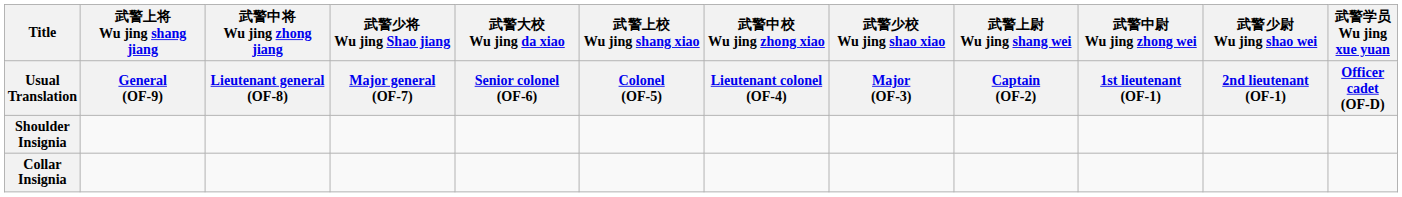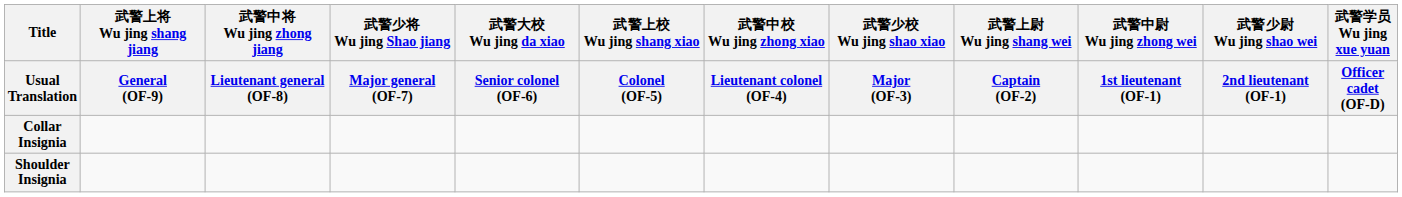 <table class="wikitable" width="100%">
 <tr>
 <th>Title</th>
 <th>武警上将 <br> Wu jing <a href='#'>shang jiang</a></th>
 <th>武警中将 <br> Wu jing <a href='#'>zhong jiang</a></th>
 <th>武警少将 <br> Wu jing <a href='#'>Shao jiang</a></th>
 <th>武警大校 <br> Wu jing <a href='#'>da xiao</a></th>
 <th>武警上校 <br> Wu jing <a href='#'>shang xiao</a></th>
 <th>武警中校 <br> Wu jing <a href='#'>zhong xiao</a></th>
 <th>武警少校 <br> Wu jing <a href='#'>shao xiao</a></th>
 <th>武警上尉 <br> Wu jing <a href='#'>shang wei</a></th>
 <th>武警中尉 <br> Wu jing <a href='#'>zhong wei</a></th>
 <th>武警少尉 <br> Wu jing <a href='#'>shao wei</a></th>
 <th>武警学员 <br> Wu jing <a href='#'>xue yuan</a></th>
 </tr>
 <tr style="text-align:center;">
 <th>Usual Translation</th>
 <th><a href='#'>General</a><br>(OF-9)</th>
 <th><a href='#'>Lieutenant general</a><br>(OF-8)</th>
 <th><a href='#'>Major general</a><br>(OF-7)</th>
 <th><a href='#'>Senior colonel</a><br>(OF-6)</th>
 <th><a href='#'>Colonel</a><br>(OF-5)</th>
 <th><a href='#'>Lieutenant colonel</a><br>(OF-4)</th>
 <th><a href='#'>Major</a><br>(OF-3)</th>
 <th><a href='#'>Captain</a><br>(OF-2)</th>
 <th><a href='#'>1st lieutenant</a><br>(OF-1)</th>
 <th><a href='#'>2nd lieutenant</a><br>(OF-1)</th>
 <th><a href='#'>Officer cadet</a><br>(OF-D)</th>
 </tr>
 <tr style="text-align:center;">
+<th>Collar Insignia</th>
+<td align="center" width="9%"></td>
+<td align="center" width="9%"></td>
+<td align="center" width="9%"></td>
+<td align="center" width="9%"></td>
+<td align="center" width="9%"></td>
+<td align="center" width="9%"></td>
+<td align="center" width="9%"></td>
+<td align="center" width="9%"></td>
+<td align="center" width="9%"></td>
+<td align="center" width="9%"></td>
+<td align="center" width="5%"></td>
+</tr>
+<tr style="text-align:center;">
 <th>Shoulder Insignia</th>
 <td align="center" width="9%"></td>
 <td align="center" width="9%"></td>
 <td align="center" width="9%"></td>
 <td align="center" width="9%"></td>
 <td align="center" width="9%"></td>
 <td align="center" width="9%"></td>
 <td align="center" width="9%"></td>
 <td align="center" width="9%"></td>
 <td align="center" width="9%"></td>
 <td align="center" width="9%"></td>
 <td align="center" width="5%"></td>
 </tr>
-<tr style="text-align:center;">
-<th>Collar Insignia</th>
-<td align="center" width="9%"></td>
-<td align="center" width="9%"></td>
-<td align="center" width="9%"></td>
-<td align="center" width="9%"></td>
-<td align="center" width="9%"></td>
-<td align="center" width="9%"></td>
-<td align="center" width="9%"></td>
-<td align="center" width="9%"></td>
-<td align="center" width="9%"></td>
-<td align="center" width="9%"></td>
-<td align="center" width="5%"></td>
-</tr>
 </table>
